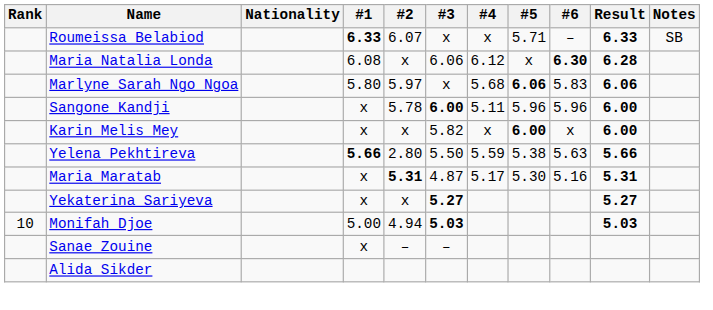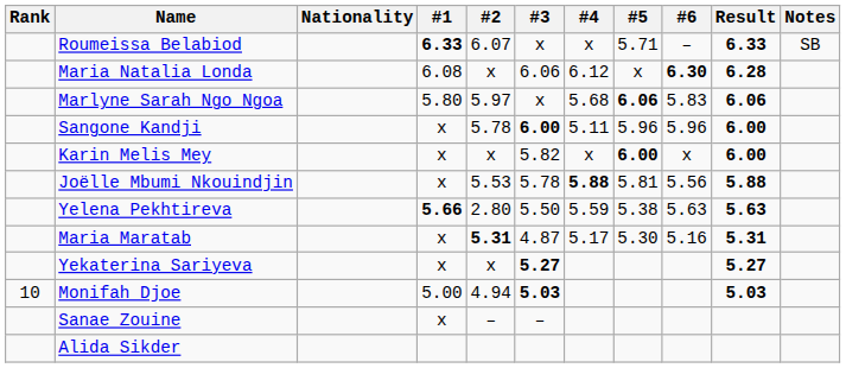 <table class="wikitable sortable" style="text-align:center;font-size:95%">
 <tr>
 <th>Rank</th>
 <th>Name</th>
 <th>Nationality</th>
 <th>#1</th>
 <th>#2</th>
 <th>#3</th>
 <th>#4</th>
 <th>#5</th>
 <th>#6</th>
 <th>Result</th>
 <th>Notes</th>
 </tr>
 <tr>
 <td></td>
 <td align=left><a href='#'>Roumeissa Belabiod</a></td>
 <td align=left></td>
 <td><strong>6.33</strong></td>
 <td>6.07</td>
 <td>x</td>
 <td>x</td>
 <td>5.71</td>
 <td>–</td>
 <td><strong>6.33</strong></td>
 <td>SB</td>
 </tr>
 <tr>
 <td></td>
 <td align=left><a href='#'>Maria Natalia Londa</a></td>
 <td align=left></td>
 <td>6.08</td>
 <td>x</td>
 <td>6.06</td>
 <td>6.12</td>
 <td>x</td>
 <td><strong>6.30</strong></td>
 <td><strong>6.28</strong></td>
 <td></td>
 </tr>
 <tr>
 <td></td>
 <td align=left><a href='#'>Marlyne Sarah Ngo Ngoa</a></td>
 <td align=left></td>
 <td>5.80</td>
 <td>5.97</td>
 <td>x</td>
 <td>5.68</td>
 <td><strong>6.06</strong></td>
 <td>5.83</td>
 <td><strong>6.06</strong></td>
 <td></td>
 </tr>
 <tr>
 <td></td>
 <td align=left><a href='#'>Sangone Kandji</a></td>
 <td align=left></td>
 <td>x</td>
 <td>5.78</td>
 <td><strong>6.00</strong></td>
 <td>5.11</td>
 <td>5.96</td>
 <td>5.96</td>
 <td><strong>6.00</strong></td>
 <td></td>
 </tr>
 <tr>
 <td></td>
 <td align=left><a href='#'>Karin Melis Mey</a></td>
 <td align=left></td>
 <td>x</td>
 <td>x</td>
 <td>5.82</td>
 <td>x</td>
 <td><strong>6.00</strong></td>
 <td>x</td>
 <td><strong>6.00</strong></td>
 <td></td>
 </tr>
 <tr>
 <td></td>
+<td align=left><a href='#'>Joëlle Mbumi Nkouindjin</a></td>
+<td align=left></td>
+<td>x</td>
+<td>5.53</td>
+<td>5.78</td>
+<td><strong>5.88</strong></td>
+<td>5.81</td>
+<td>5.56</td>
+<td><strong>5.88</strong></td>
+<td></td>
+</tr>
+<tr>
+<td></td>
 <td align=left><a href='#'>Yelena Pekhtireva</a></td>
 <td align=left></td>
 <td><strong>5.66</strong></td>
 <td>2.80</td>
 <td>5.50</td>
 <td>5.59</td>
 <td>5.38</td>
 <td>5.63</td>
-<td><strong>5.66</strong></td>
+<td><strong>5.63</strong></td>
 <td></td>
 </tr>
 <tr>
 <td></td>
 <td align=left><a href='#'>Maria Maratab</a></td>
 <td align=left></td>
 <td>x</td>
 <td><strong>5.31</strong></td>
 <td>4.87</td>
 <td>5.17</td>
 <td>5.30</td>
 <td>5.16</td>
 <td><strong>5.31</strong></td>
 <td></td>
 </tr>
 <tr>
 <td></td>
 <td align=left><a href='#'>Yekaterina Sariyeva</a></td>
 <td align=left></td>
 <td>x</td>
 <td>x</td>
 <td><strong>5.27</strong></td>
 <td></td>
 <td></td>
 <td></td>
 <td><strong>5.27</strong></td>
 <td></td>
 </tr>
 <tr>
 <td>10</td>
 <td align=left><a href='#'>Monifah Djoe</a></td>
 <td align=left></td>
 <td>5.00</td>
 <td>4.94</td>
 <td><strong>5.03</strong></td>
 <td></td>
 <td></td>
 <td></td>
 <td><strong>5.03</strong></td>
 <td></td>
 </tr>
 <tr>
 <td></td>
 <td align=left><a href='#'>Sanae Zouine</a></td>
 <td align=left></td>
 <td>x</td>
 <td>–</td>
 <td>–</td>
 <td></td>
 <td></td>
 <td></td>
 <td><strong></strong></td>
 <td></td>
 </tr>
 <tr>
 <td></td>
 <td align=left><a href='#'>Alida Sikder</a></td>
 <td align=left></td>
 <td></td>
 <td></td>
 <td></td>
 <td></td>
 <td></td>
 <td></td>
 <td><strong></strong></td>
 <td></td>
 </tr>
 </table>
